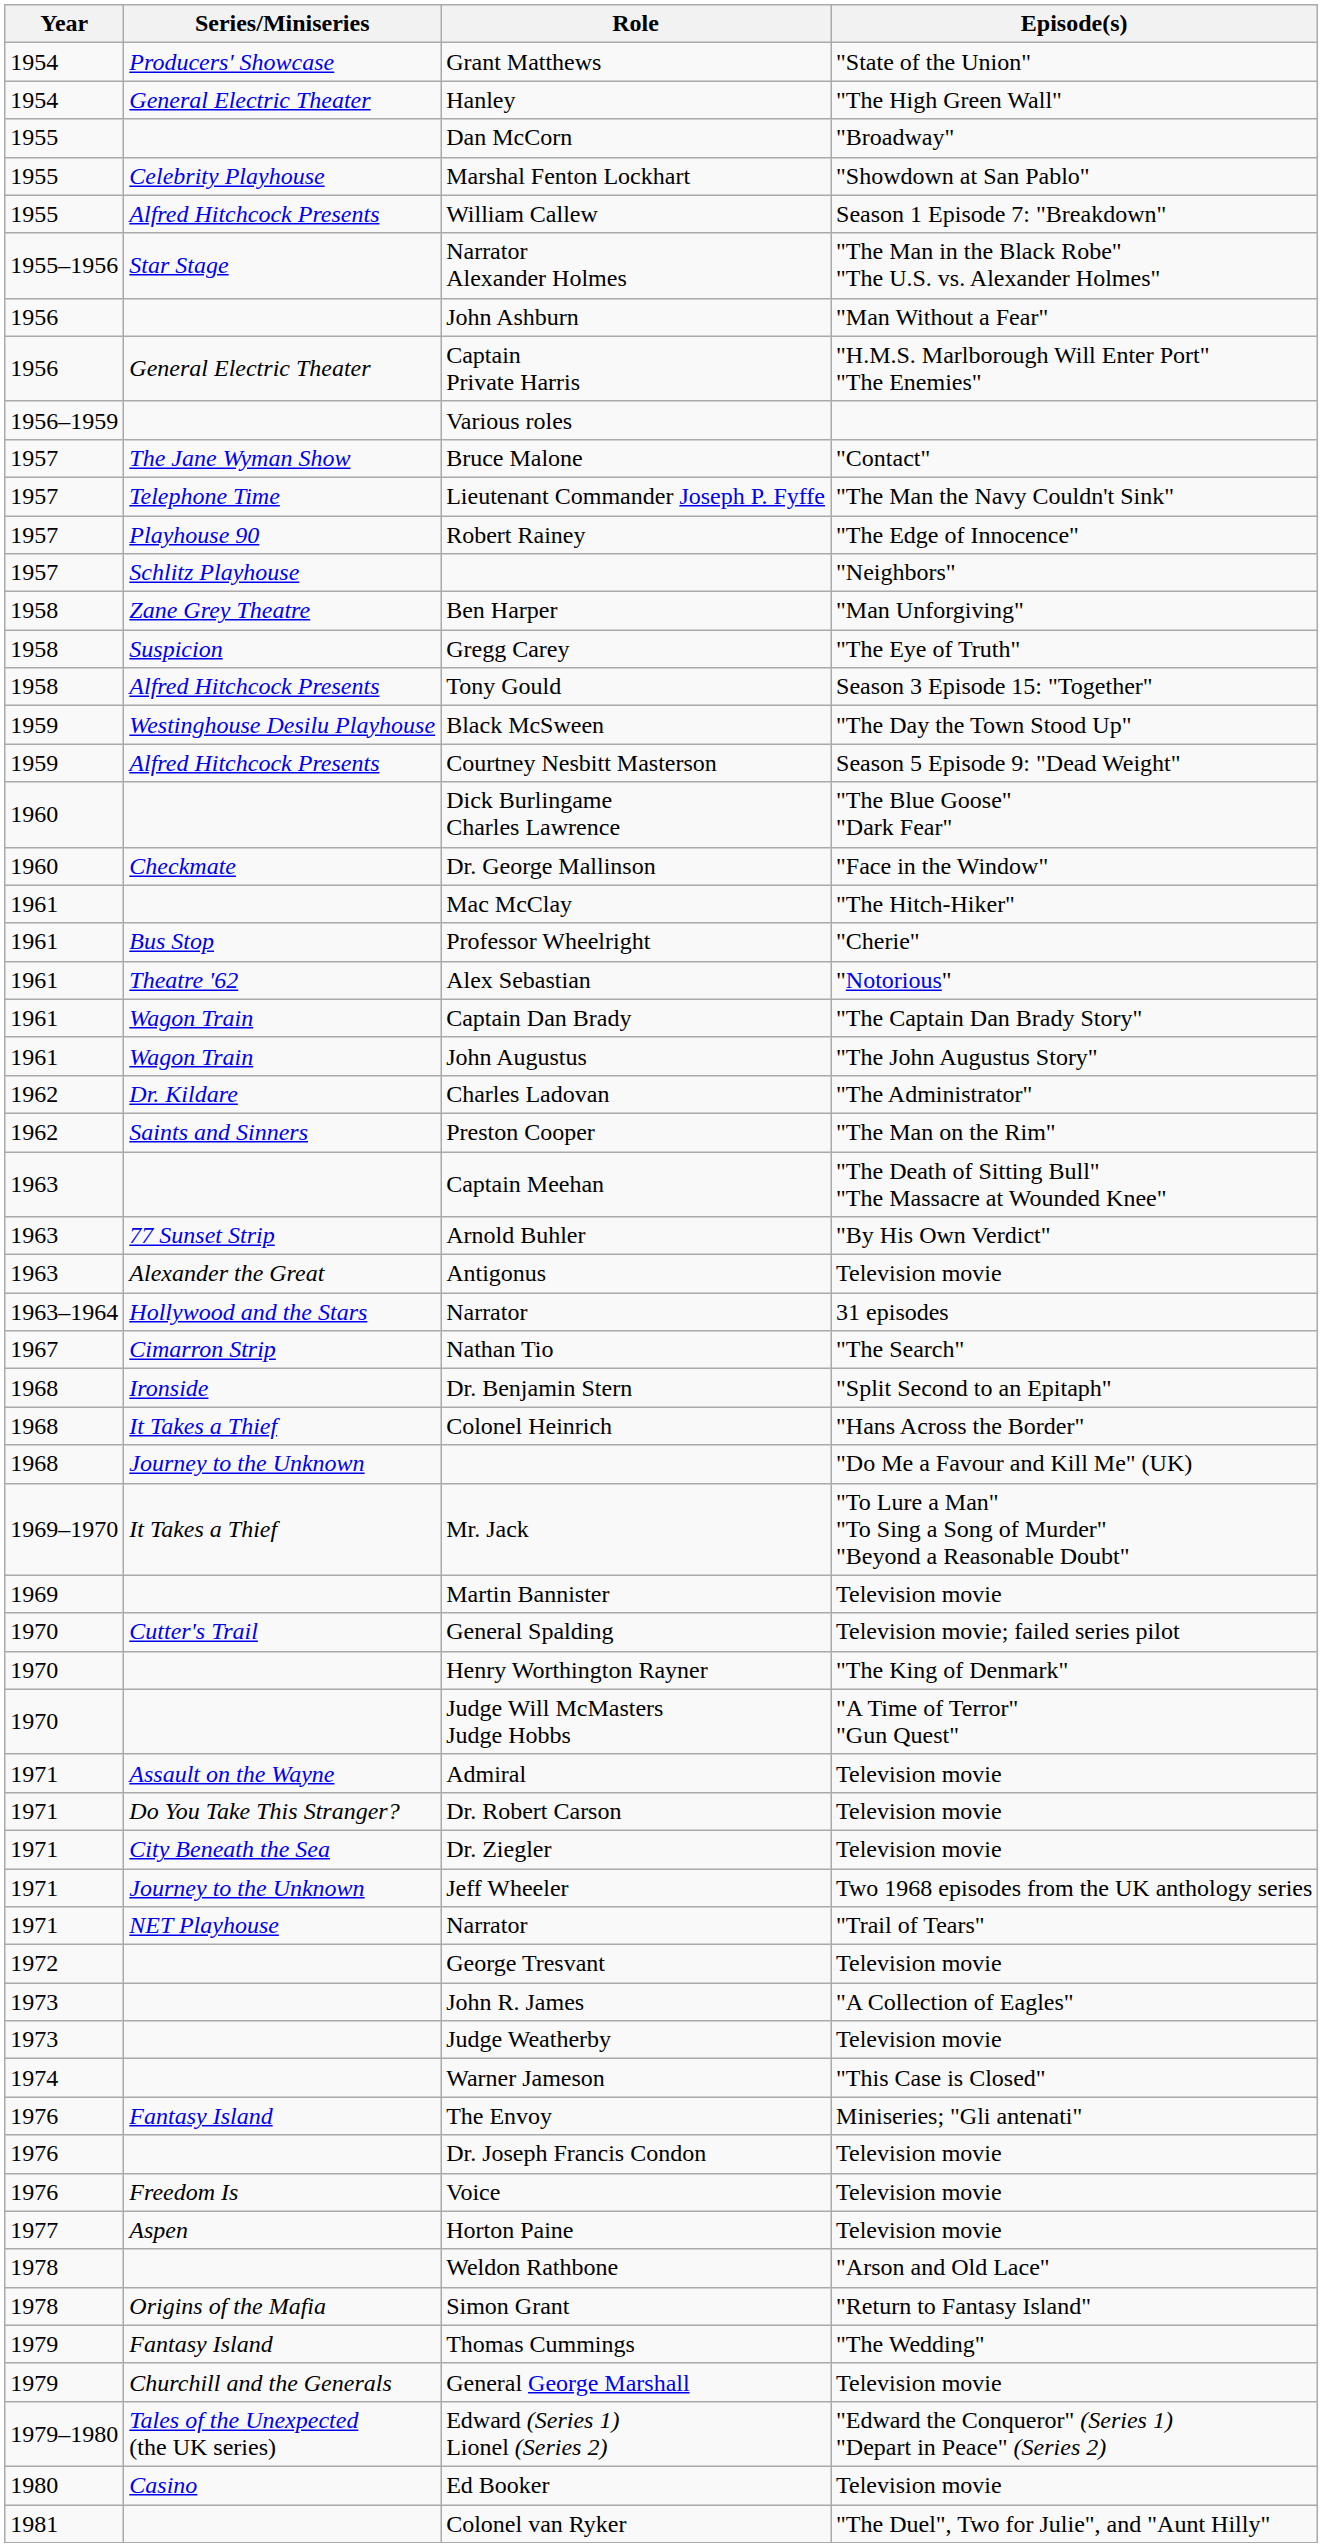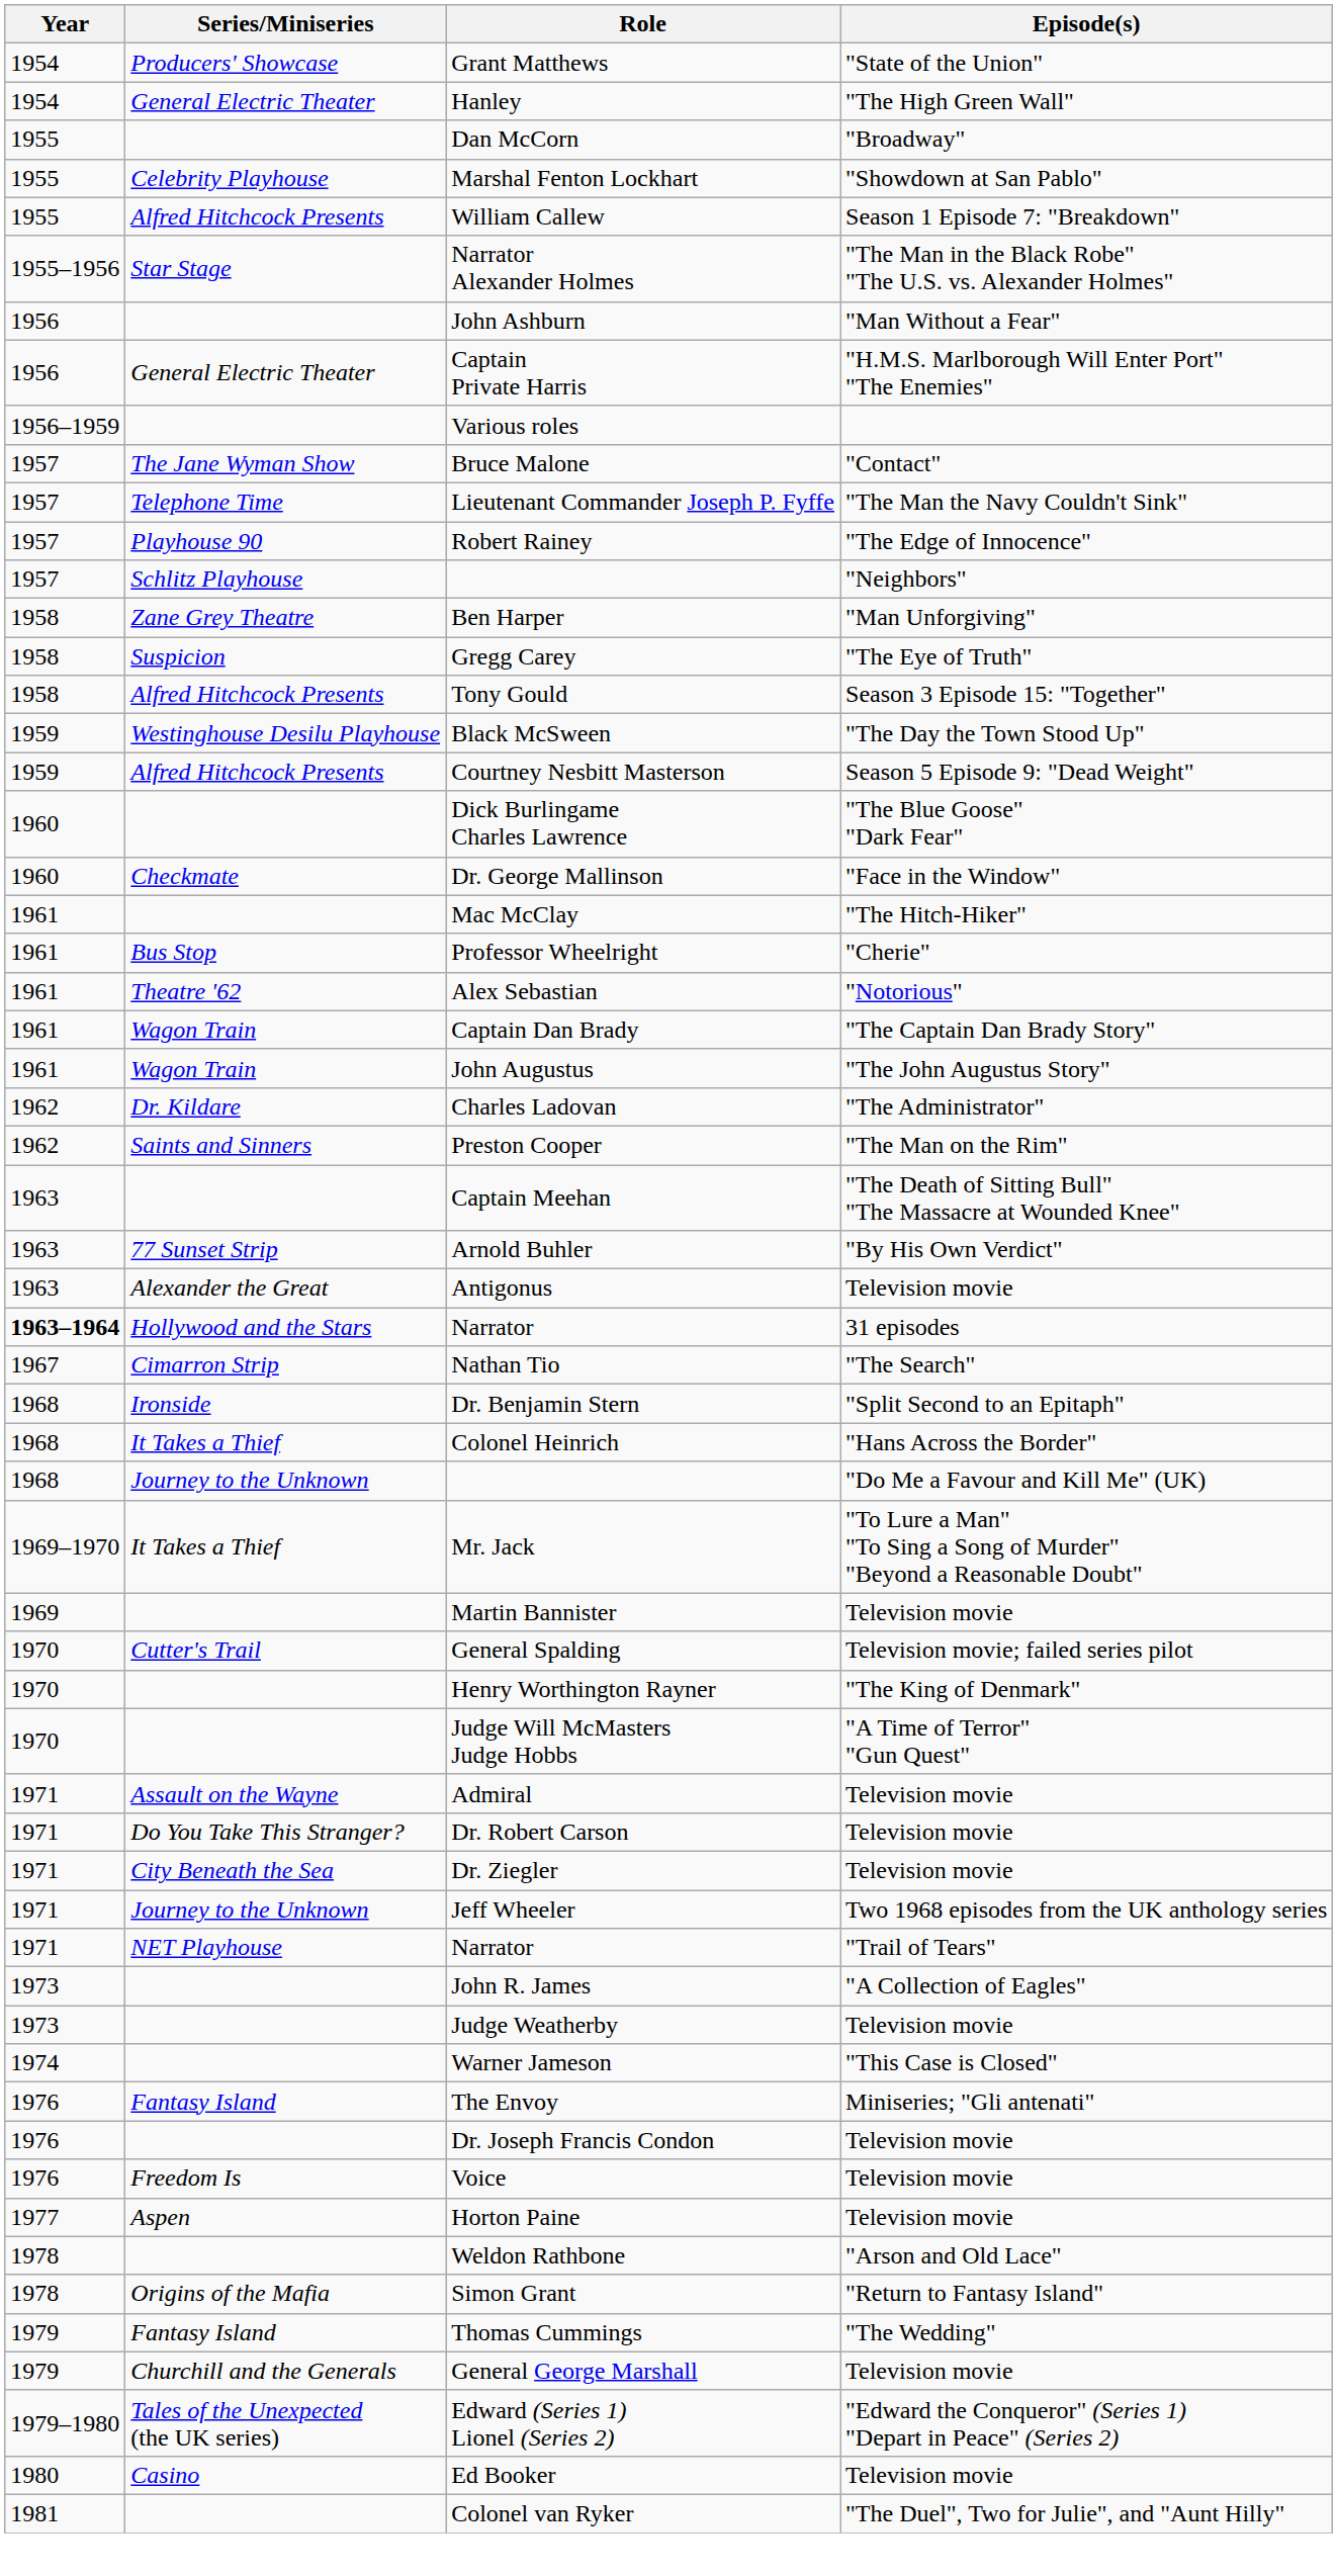 <table class="wikitable sortable">
 <tr>
 <th>Year</th>
 <th>Series/Miniseries</th>
 <th>Role</th>
 <th class="unsortable">Episode(s)</th>
 </tr>
 <tr>
 <td>1954</td>
 <td><em><a href='#'>Producers' Showcase</a></em></td>
 <td>Grant Matthews</td>
 <td>"State of the Union"</td>
 </tr>
 <tr>
 <td>1954</td>
 <td><em><a href='#'>General Electric Theater</a></em></td>
 <td>Hanley</td>
 <td>"The High Green Wall"</td>
 </tr>
 <tr>
 <td>1955</td>
 <td><em></em></td>
 <td>Dan McCorn</td>
 <td>"Broadway"</td>
 </tr>
 <tr>
 <td>1955</td>
 <td><em><a href='#'>Celebrity Playhouse</a></em></td>
 <td>Marshal Fenton Lockhart</td>
 <td>"Showdown at San Pablo"</td>
 </tr>
 <tr>
 <td>1955</td>
 <td><em><a href='#'>Alfred Hitchcock Presents</a></em></td>
 <td>William Callew</td>
 <td>Season 1 Episode 7: "Breakdown"</td>
 </tr>
 <tr>
 <td>1955–1956</td>
 <td><em><a href='#'>Star Stage</a></em></td>
 <td>Narrator<br>Alexander Holmes</td>
 <td>"The Man in the Black Robe"<br>"The U.S. vs. Alexander Holmes"</td>
 </tr>
 <tr>
 <td>1956</td>
 <td><em></em></td>
 <td>John Ashburn</td>
 <td>"Man Without a Fear"</td>
 </tr>
 <tr>
 <td>1956</td>
 <td><em>General Electric Theater</em></td>
 <td>Captain<br>Private Harris</td>
 <td>"H.M.S. Marlborough Will Enter Port"<br>"The Enemies"</td>
 </tr>
 <tr>
 <td>1956–1959</td>
 <td><em></em></td>
 <td>Various roles</td>
 <td></td>
 </tr>
 <tr>
 <td>1957</td>
 <td><em><a href='#'>The Jane Wyman Show</a></em></td>
 <td>Bruce Malone</td>
 <td>"Contact"</td>
 </tr>
 <tr>
 <td>1957</td>
 <td><em><a href='#'>Telephone Time</a></em></td>
 <td>Lieutenant Commander <a href='#'>Joseph P. Fyffe</a></td>
 <td>"The Man the Navy Couldn't Sink"</td>
 </tr>
 <tr>
 <td>1957</td>
 <td><em><a href='#'>Playhouse 90</a></em></td>
 <td>Robert Rainey</td>
 <td>"The Edge of Innocence"</td>
 </tr>
 <tr>
 <td>1957</td>
 <td><em><a href='#'>Schlitz Playhouse</a></em></td>
 <td></td>
 <td>"Neighbors"</td>
 </tr>
 <tr>
 <td>1958</td>
 <td><em><a href='#'>Zane Grey Theatre</a></em></td>
 <td>Ben Harper</td>
 <td>"Man Unforgiving"</td>
 </tr>
 <tr>
 <td>1958</td>
 <td><em><a href='#'>Suspicion</a></em></td>
 <td>Gregg Carey</td>
 <td>"The Eye of Truth"</td>
 </tr>
 <tr>
 <td>1958</td>
 <td><em><a href='#'>Alfred Hitchcock Presents</a></em></td>
 <td>Tony Gould</td>
 <td>Season 3 Episode 15: "Together"</td>
 </tr>
 <tr>
 <td>1959</td>
 <td><em><a href='#'>Westinghouse Desilu Playhouse</a></em></td>
 <td>Black McSween</td>
 <td>"The Day the Town Stood Up"</td>
 </tr>
 <tr>
 <td>1959</td>
 <td><em><a href='#'>Alfred Hitchcock Presents</a></em></td>
 <td>Courtney Nesbitt Masterson</td>
 <td>Season 5 Episode 9: "Dead Weight"</td>
 </tr>
 <tr>
 <td>1960</td>
 <td><em></em></td>
 <td>Dick Burlingame<br>Charles Lawrence</td>
 <td>"The Blue Goose"<br>"Dark Fear"</td>
 </tr>
 <tr>
 <td>1960</td>
 <td><em><a href='#'>Checkmate</a></em></td>
 <td>Dr. George Mallinson</td>
 <td>"Face in the Window"</td>
 </tr>
 <tr>
 <td>1961</td>
 <td><em></em></td>
 <td>Mac McClay</td>
 <td>"The Hitch-Hiker"</td>
 </tr>
 <tr>
 <td>1961</td>
 <td><em><a href='#'>Bus Stop</a></em></td>
 <td>Professor Wheelright</td>
 <td>"Cherie"</td>
 </tr>
 <tr>
 <td>1961</td>
 <td><em><a href='#'>Theatre '62</a></em></td>
 <td>Alex Sebastian</td>
 <td>"<a href='#'>Notorious</a>"</td>
 </tr>
 <tr>
 <td>1961</td>
 <td><em><a href='#'>Wagon Train</a></em></td>
 <td>Captain Dan Brady</td>
 <td>"The Captain Dan Brady Story"</td>
 </tr>
 <tr>
 <td>1961</td>
 <td><em><a href='#'>Wagon Train</a></em></td>
 <td>John Augustus</td>
 <td>"The John Augustus Story"</td>
 </tr>
 <tr>
 <td>1962</td>
 <td><em><a href='#'>Dr. Kildare</a></em></td>
 <td>Charles Ladovan</td>
 <td>"The Administrator"</td>
 </tr>
 <tr>
 <td>1962</td>
 <td><em><a href='#'>Saints and Sinners</a></em></td>
 <td>Preston Cooper</td>
 <td>"The Man on the Rim"</td>
 </tr>
 <tr>
 <td>1963</td>
 <td><em></em></td>
 <td>Captain Meehan</td>
 <td>"The Death of Sitting Bull"<br>"The Massacre at Wounded Knee"</td>
 </tr>
 <tr>
 <td>1963</td>
 <td><em><a href='#'>77 Sunset Strip</a></em></td>
 <td>Arnold Buhler</td>
 <td>"By His Own Verdict"</td>
 </tr>
 <tr>
 <td>1963</td>
 <td><em>Alexander the Great</em></td>
 <td>Antigonus</td>
 <td>Television movie</td>
 </tr>
 <tr>
-<td>1963–1964</td>
+<td><strong>1963–1964</strong></td>
 <td><em><a href='#'>Hollywood and the Stars</a></em></td>
 <td>Narrator</td>
 <td>31 episodes</td>
 </tr>
 <tr>
 <td>1967</td>
 <td><em><a href='#'>Cimarron Strip</a></em></td>
 <td>Nathan Tio</td>
 <td>"The Search"</td>
 </tr>
 <tr>
 <td>1968</td>
 <td><em><a href='#'>Ironside</a></em></td>
 <td>Dr. Benjamin Stern</td>
 <td>"Split Second to an Epitaph"</td>
 </tr>
 <tr>
 <td>1968</td>
 <td><em><a href='#'>It Takes a Thief</a></em></td>
 <td>Colonel Heinrich</td>
 <td>"Hans Across the Border"</td>
 </tr>
 <tr>
 <td>1968</td>
 <td><em><a href='#'>Journey to the Unknown</a></em></td>
 <td></td>
 <td>"Do Me a Favour and Kill Me" (UK)</td>
 </tr>
 <tr>
 <td>1969–1970</td>
 <td><em>It Takes a Thief</em></td>
 <td>Mr. Jack</td>
 <td>"To Lure a Man"<br>"To Sing a Song of Murder"<br>"Beyond a Reasonable Doubt"</td>
 </tr>
 <tr>
 <td>1969</td>
 <td><em></em></td>
 <td>Martin Bannister</td>
 <td>Television movie</td>
 </tr>
 <tr>
 <td>1970</td>
 <td><em><a href='#'>Cutter's Trail</a></em></td>
 <td>General Spalding</td>
 <td>Television movie; failed series pilot</td>
 </tr>
 <tr>
 <td>1970</td>
 <td><em></em></td>
 <td>Henry Worthington Rayner</td>
 <td>"The King of Denmark"</td>
 </tr>
 <tr>
 <td>1970</td>
 <td><em></em></td>
 <td>Judge Will McMasters<br>Judge Hobbs</td>
 <td>"A Time of Terror"<br>"Gun Quest"</td>
 </tr>
 <tr>
 <td>1971</td>
 <td><em><a href='#'>Assault on the Wayne</a></em></td>
 <td>Admiral</td>
 <td>Television movie</td>
 </tr>
 <tr>
 <td>1971</td>
 <td><em>Do You Take This Stranger?</em></td>
 <td>Dr. Robert Carson</td>
 <td>Television movie</td>
 </tr>
 <tr>
 <td>1971</td>
 <td><em><a href='#'>City Beneath the Sea</a></em></td>
 <td>Dr. Ziegler</td>
 <td>Television movie</td>
 </tr>
 <tr>
 <td>1971</td>
 <td><em><a href='#'>Journey to the Unknown</a></em></td>
 <td>Jeff Wheeler</td>
 <td>Two 1968 episodes from the UK anthology series</td>
 </tr>
 <tr>
 <td>1971</td>
 <td><em><a href='#'>NET Playhouse</a></em></td>
 <td>Narrator</td>
 <td>"Trail of Tears"</td>
 </tr>
 <tr>
-<td>1972</td>
-<td><em></em></td>
-<td>George Tresvant</td>
-<td>Television movie</td>
-</tr>
-<tr>
 <td>1973</td>
 <td><em></em></td>
 <td>John R. James</td>
 <td>"A Collection of Eagles"</td>
 </tr>
 <tr>
 <td>1973</td>
 <td><em></em></td>
 <td>Judge Weatherby</td>
 <td>Television movie</td>
 </tr>
 <tr>
 <td>1974</td>
 <td><em></em></td>
 <td>Warner Jameson</td>
 <td>"This Case is Closed"</td>
 </tr>
 <tr>
 <td>1976</td>
 <td><em><a href='#'>Fantasy Island</a></em></td>
 <td>The Envoy</td>
 <td>Miniseries; "Gli antenati"</td>
 </tr>
 <tr>
 <td>1976</td>
 <td><em></em></td>
 <td>Dr. Joseph Francis Condon</td>
 <td>Television movie</td>
 </tr>
 <tr>
 <td>1976</td>
 <td><em>Freedom Is</em></td>
 <td>Voice</td>
 <td>Television movie</td>
 </tr>
 <tr>
 <td>1977</td>
 <td><em>Aspen</em></td>
 <td>Horton Paine</td>
 <td>Television movie</td>
 </tr>
 <tr>
 <td>1978</td>
 <td><em></em></td>
 <td>Weldon Rathbone</td>
 <td>"Arson and Old Lace"</td>
 </tr>
 <tr>
 <td>1978</td>
 <td><em>Origins of the Mafia</em></td>
 <td>Simon Grant</td>
 <td>"Return to Fantasy Island"</td>
 </tr>
 <tr>
 <td>1979</td>
 <td><em>Fantasy Island</em></td>
 <td>Thomas Cummings</td>
 <td>"The Wedding"</td>
 </tr>
 <tr>
 <td>1979</td>
 <td><em>Churchill and the Generals</em></td>
 <td>General <a href='#'>George Marshall</a></td>
 <td>Television movie</td>
 </tr>
 <tr>
 <td>1979–1980</td>
 <td><em><a href='#'>Tales of the Unexpected</a></em><br>(the UK series)</td>
 <td>Edward <em>(Series 1)</em><br>Lionel <em>(Series 2)</em></td>
 <td>"Edward the Conqueror" <em>(Series 1)</em><br>"Depart in Peace" <em>(Series 2)</em></td>
 </tr>
 <tr>
 <td>1980</td>
 <td><em><a href='#'>Casino</a></em></td>
 <td>Ed Booker</td>
 <td>Television movie</td>
 </tr>
 <tr>
 <td>1981</td>
 <td><em></em></td>
 <td>Colonel van Ryker</td>
 <td>"The Duel", Two for Julie", and "Aunt Hilly"</td>
 </tr>
 <tr>
 </tr>
 </table>
